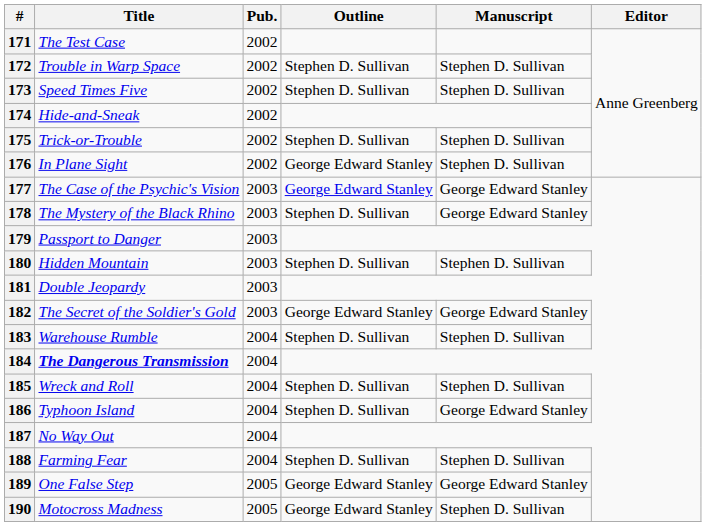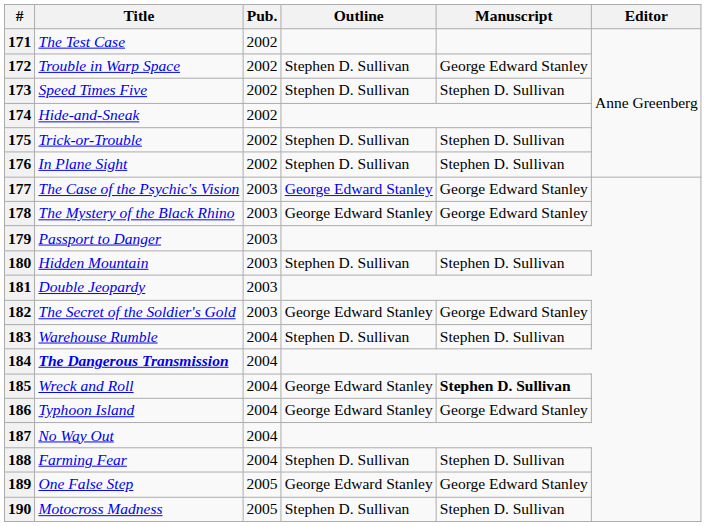 <table class="wikitable">
 <tr>
 <th>#</th>
 <th>Title</th>
 <th>Pub.</th>
 <th>Outline</th>
 <th>Manuscript</th>
 <th>Editor</th>
 </tr>
 <tr>
 <th>171</th>
 <td><em><a href='#'>The Test Case</a></em></td>
 <td>2002</td>
 <td></td>
 <td></td>
 <td rowspan="6">Anne Greenberg</td>
 </tr>
 <tr>
 <th>172</th>
 <td><em><a href='#'>Trouble in Warp Space</a></em></td>
 <td>2002</td>
 <td>Stephen D. Sullivan</td>
-<td>Stephen D. Sullivan</td>
+<td>George Edward Stanley</td>
 </tr>
 <tr>
 <th>173</th>
 <td><em><a href='#'>Speed Times Five</a></em></td>
 <td>2002</td>
 <td>Stephen D. Sullivan</td>
 <td>Stephen D. Sullivan</td>
 </tr>
 <tr>
 <th>174</th>
 <td><em><a href='#'>Hide-and-Sneak</a></em></td>
 <td>2002</td>
 </tr>
 <tr>
 <th>175</th>
 <td><em><a href='#'>Trick-or-Trouble</a></em></td>
 <td>2002</td>
 <td>Stephen D. Sullivan</td>
 <td>Stephen D. Sullivan</td>
 </tr>
 <tr>
 <th>176</th>
 <td><em><a href='#'>In Plane Sight</a></em></td>
 <td>2002</td>
-<td>George Edward Stanley</td>
+<td>Stephen D. Sullivan</td>
 <td>Stephen D. Sullivan</td>
 </tr>
 <tr>
 <th>177</th>
 <td><em><a href='#'>The Case of the Psychic's Vision</a></em></td>
 <td>2003</td>
 <td><a href='#'>George Edward Stanley</a></td>
 <td>George Edward Stanley</td>
 </tr>
 <tr>
 <th>178</th>
 <td><em><a href='#'>The Mystery of the Black Rhino</a></em></td>
 <td>2003</td>
-<td>Stephen D. Sullivan</td>
+<td>George Edward Stanley</td>
 <td>George Edward Stanley</td>
 </tr>
 <tr>
 <th>179</th>
 <td><em><a href='#'>Passport to Danger</a></em></td>
 <td>2003</td>
 </tr>
 <tr>
 <th>180</th>
 <td><em><a href='#'>Hidden Mountain</a></em></td>
 <td>2003</td>
 <td>Stephen D. Sullivan</td>
 <td>Stephen D. Sullivan</td>
 </tr>
 <tr>
 <th>181</th>
 <td><em><a href='#'>Double Jeopardy</a></em></td>
 <td>2003</td>
 </tr>
 <tr>
 <th>182</th>
 <td><em><a href='#'>The Secret of the Soldier's Gold</a></em></td>
 <td>2003</td>
 <td>George Edward Stanley</td>
 <td>George Edward Stanley</td>
 </tr>
 <tr>
 <th>183</th>
 <td><em><a href='#'>Warehouse Rumble</a></em></td>
 <td>2004</td>
 <td>Stephen D. Sullivan</td>
 <td>Stephen D. Sullivan</td>
 </tr>
 <tr>
 <th>184</th>
 <td><strong><em><a href='#'>The Dangerous Transmission</a></em></strong></td>
 <td>2004</td>
 </tr>
 <tr>
 <th>185</th>
 <td><em><a href='#'>Wreck and Roll</a></em></td>
 <td>2004</td>
-<td>Stephen D. Sullivan</td>
-<td>Stephen D. Sullivan</td>
+<td>George Edward Stanley</td>
+<td><strong>Stephen D. Sullivan</strong></td>
 </tr>
 <tr>
 <th>186</th>
 <td><em><a href='#'>Typhoon Island</a></em></td>
 <td>2004</td>
-<td>Stephen D. Sullivan</td>
+<td>George Edward Stanley</td>
 <td>George Edward Stanley</td>
 </tr>
 <tr>
 <th>187</th>
 <td><em><a href='#'>No Way Out</a></em></td>
 <td>2004</td>
 </tr>
 <tr>
 <th>188</th>
 <td><em><a href='#'>Farming Fear</a></em></td>
 <td>2004</td>
 <td>Stephen D. Sullivan</td>
 <td>Stephen D. Sullivan</td>
 </tr>
 <tr>
 <th>189</th>
 <td><em><a href='#'>One False Step</a></em></td>
 <td>2005</td>
 <td>George Edward Stanley</td>
 <td>George Edward Stanley</td>
 </tr>
 <tr>
 <th>190</th>
 <td><em><a href='#'>Motocross Madness</a></em></td>
 <td>2005</td>
-<td>George Edward Stanley</td>
+<td>Stephen D. Sullivan</td>
 <td>Stephen D. Sullivan</td>
 </tr>
 </table>
